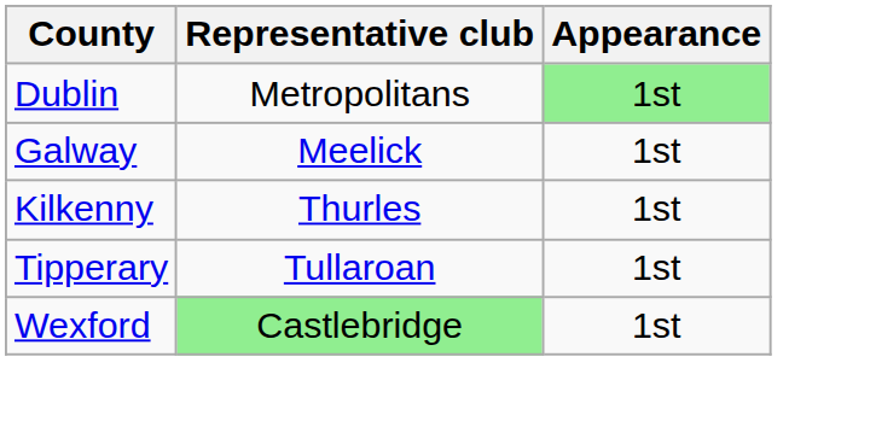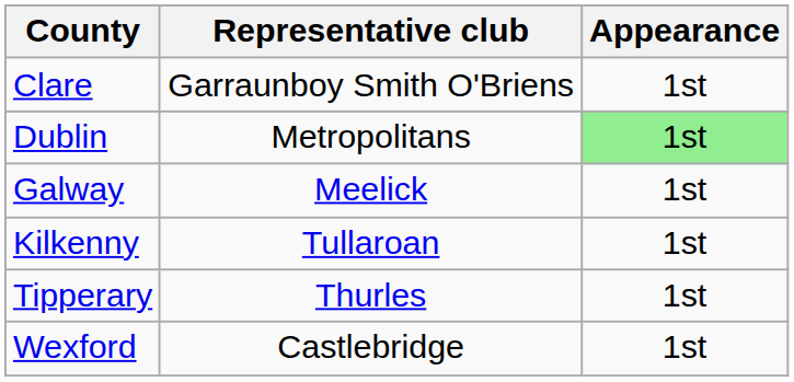 <table class="wikitable sortable" style="text-align:center">
 <tr>
 <th>County</th>
 <th>Representative club</th>
 <th>Appearance</th>
+</tr>
+<tr>
+<td style="text-align:left"> <a href='#'>Clare</a></td>
+<td>Garraunboy Smith O'Briens</td>
+<td>1st</td>
 </tr>
 <tr>
 <td style="text-align:left"> <a href='#'>Dublin</a></td>
 <td>Metropolitans</td>
 <td style="background: lightgreen;">1st</td>
 </tr>
 <tr>
 <td style="text-align:left"> <a href='#'>Galway</a></td>
 <td><a href='#'>Meelick</a></td>
 <td>1st</td>
 </tr>
 <tr>
 <td style="text-align:left"> <a href='#'>Kilkenny</a></td>
+<td><a href='#'>Tullaroan</a></td>
+<td>1st</td>
+</tr>
+<tr>
+<td style="text-align:left"> <a href='#'>Tipperary</a></td>
 <td><a href='#'>Thurles</a></td>
 <td>1st</td>
 </tr>
 <tr>
-<td style="text-align:left"> <a href='#'>Tipperary</a></td>
-<td><a href='#'>Tullaroan</a></td>
-<td>1st</td>
-</tr>
-<tr>
 <td style="text-align:left"> <a href='#'>Wexford</a></td>
-<td style="background: lightgreen;">Castlebridge</td>
+<td>Castlebridge</td>
 <td>1st</td>
 </tr>
 </table>
